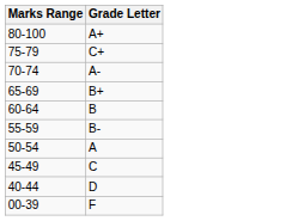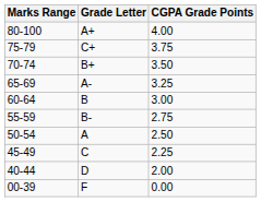 <table class="wikitable">
 <tr>
 <th>Marks Range</th>
 <th>Grade Letter</th>
+<th>CGPA Grade Points</th>
 </tr>
 <tr>
 <td>80-100</td>
 <td>A+</td>
+<td>4.00</td>
 </tr>
 <tr>
 <td>75-79</td>
 <td>C+</td>
+<td>3.75</td>
 </tr>
 <tr>
 <td>70-74</td>
-<td>A-</td>
+<td>B+</td>
+<td>3.50</td>
 </tr>
 <tr>
 <td>65-69</td>
-<td>B+</td>
+<td>A-</td>
+<td>3.25</td>
 </tr>
 <tr>
 <td>60-64</td>
 <td>B</td>
+<td>3.00</td>
 </tr>
 <tr>
 <td>55-59</td>
 <td>B-</td>
+<td>2.75</td>
 </tr>
 <tr>
 <td>50-54</td>
 <td>A</td>
+<td>2.50</td>
 </tr>
 <tr>
 <td>45-49</td>
 <td>C</td>
+<td>2.25</td>
 </tr>
 <tr>
 <td>40-44</td>
 <td>D</td>
+<td>2.00</td>
 </tr>
 <tr>
 <td>00-39</td>
 <td>F</td>
+<td>0.00</td>
 </tr>
 </table>
